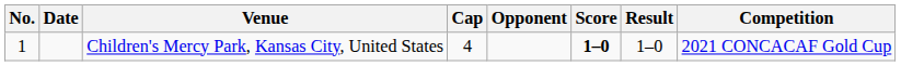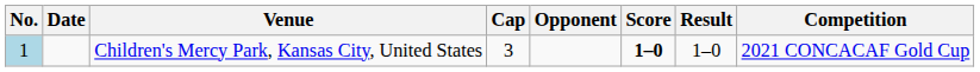 <table class="wikitable sortable">
 <tr>
 <th scope="col">No.</th>
 <th scope="col" data-sort-type="date">Date</th>
 <th scope="col">Venue</th>
 <th scope="col">Cap</th>
 <th scope="col">Opponent</th>
 <th scope="col" class="unsortable">Score</th>
 <th scope="col" class="unsortable">Result</th>
 <th scope="col">Competition</th>
 </tr>
 <tr>
-<td style="text-align:center">1</td>
+<td style="background: lightblue; text-align:center">1</td>
 <td></td>
 <td><a href='#'>Children's Mercy Park</a>, <a href='#'>Kansas City</a>, United States</td>
-<td style="text-align:center">4</td>
+<td style="text-align:center">3</td>
 <td></td>
 <td style="text-align:center"><strong>1–0</strong></td>
 <td style="text-align:center">1–0</td>
 <td><a href='#'>2021 CONCACAF Gold Cup</a></td>
 </tr>
 </table>
